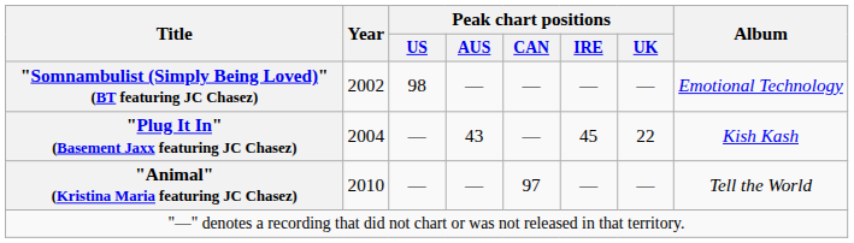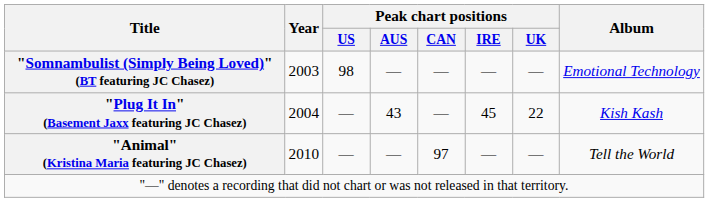 <table class="wikitable plainrowheaders" style="text-align:center;">
 <tr>
 <th scope="col" rowspan="2" style="width:18em;">Title</th>
 <th scope="col" rowspan="2">Year</th>
 <th scope="col" colspan="5">Peak chart positions</th>
 <th scope="col" rowspan="2">Album</th>
 </tr>
 <tr>
 <th scope="col" style="width:3em;font-size:90%;"><a href='#'>US</a><br></th>
 <th scope="col" style="width:3em;font-size:90%;"><a href='#'>AUS</a><br></th>
 <th scope="col" style="width:3em;font-size:90%;"><a href='#'>CAN</a><br></th>
 <th scope="col" style="width:3em;font-size:90%;"><a href='#'>IRE</a><br></th>
 <th scope="col" style="width:3em;font-size:90%;"><a href='#'>UK</a><br></th>
 </tr>
 <tr>
 <th scope="row">"<a href='#'>Somnambulist (Simply Being Loved)</a>" <br> <small>(<a href='#'>BT</a> featuring JC Chasez)</small></th>
-<td>2002</td>
+<td>2003</td>
 <td>98</td>
 <td>—</td>
 <td>—</td>
 <td>—</td>
 <td>—</td>
 <td><em><a href='#'>Emotional Technology</a></em></td>
 </tr>
 <tr>
 <th scope="row">"<a href='#'>Plug It In</a>" <br> <small>(<a href='#'>Basement Jaxx</a> featuring JC Chasez)</small></th>
 <td>2004</td>
 <td>—</td>
 <td>43</td>
 <td>—</td>
 <td>45</td>
 <td>22</td>
 <td><em><a href='#'>Kish Kash</a></em></td>
 </tr>
 <tr>
 <th scope="row">"Animal"<br><small>(<a href='#'>Kristina Maria</a> featuring JC Chasez)</small></th>
 <td>2010</td>
 <td>—</td>
 <td>—</td>
 <td>97</td>
 <td>—</td>
 <td>—</td>
 <td><em>Tell the World</em></td>
 </tr>
 <tr>
 <td colspan="14" style="font-size:90%">"—" denotes a recording that did not chart or was not released in that territory.</td>
 </tr>
 </table>
